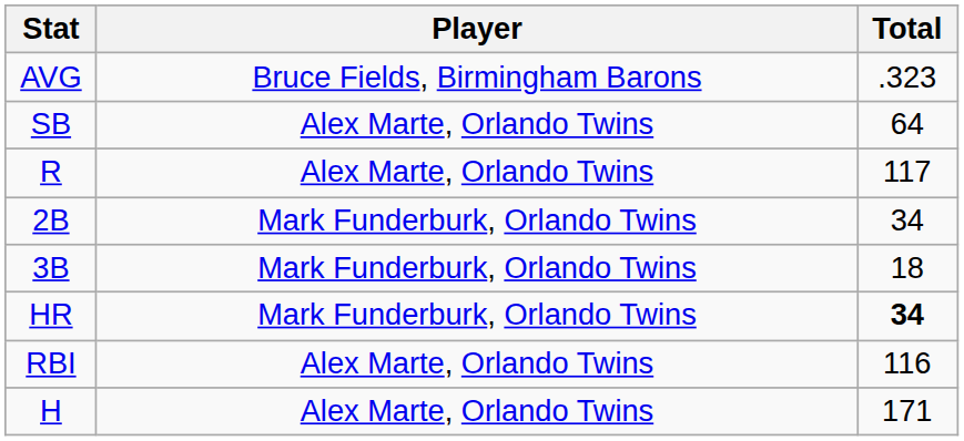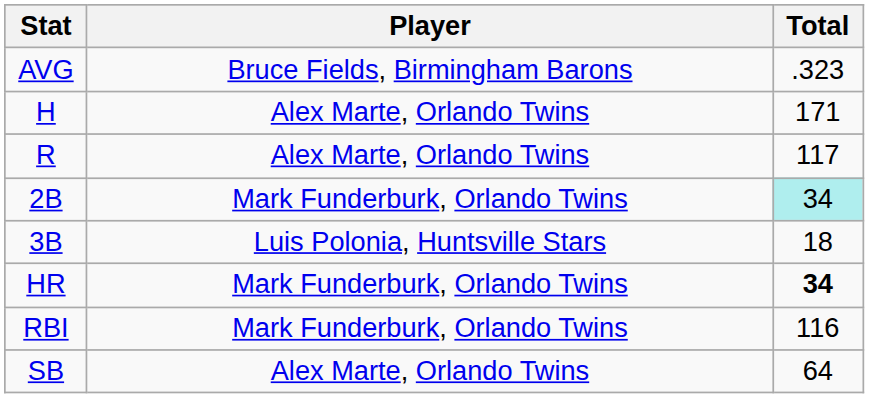 <table class="wikitable" width="40%" style="text-align:center;">
 <tr>
 <th width="5%">Stat</th>
 <th width="60%">Player</th>
 <th width="5%">Total</th>
 </tr>
 <tr>
 <td><a href='#'>AVG</a></td>
 <td><a href='#'>Bruce Fields</a>, <a href='#'>Birmingham Barons</a></td>
 <td>.323</td>
 </tr>
 <tr>
-<td><a href='#'>SB</a></td>
+<td><a href='#'>H</a></td>
 <td><a href='#'>Alex Marte</a>, <a href='#'>Orlando Twins</a></td>
-<td>64</td>
+<td>171</td>
 </tr>
 <tr>
 <td><a href='#'>R</a></td>
 <td><a href='#'>Alex Marte</a>, <a href='#'>Orlando Twins</a></td>
 <td>117</td>
 </tr>
 <tr>
 <td><a href='#'>2B</a></td>
 <td><a href='#'>Mark Funderburk</a>, <a href='#'>Orlando Twins</a></td>
-<td>34</td>
+<td style="background: paleturquoise;">34</td>
 </tr>
 <tr>
 <td><a href='#'>3B</a></td>
-<td><a href='#'>Mark Funderburk</a>, <a href='#'>Orlando Twins</a></td>
+<td><a href='#'>Luis Polonia</a>, <a href='#'>Huntsville Stars</a></td>
 <td>18</td>
 </tr>
 <tr>
 <td><a href='#'>HR</a></td>
 <td><a href='#'>Mark Funderburk</a>, <a href='#'>Orlando Twins</a></td>
 <td><strong>34</strong></td>
 </tr>
 <tr>
 <td><a href='#'>RBI</a></td>
-<td><a href='#'>Alex Marte</a>, <a href='#'>Orlando Twins</a></td>
+<td><a href='#'>Mark Funderburk</a>, <a href='#'>Orlando Twins</a></td>
 <td>116</td>
 </tr>
 <tr>
-<td><a href='#'>H</a></td>
+<td><a href='#'>SB</a></td>
 <td><a href='#'>Alex Marte</a>, <a href='#'>Orlando Twins</a></td>
-<td>171</td>
+<td>64</td>
 </tr>
 </table>
